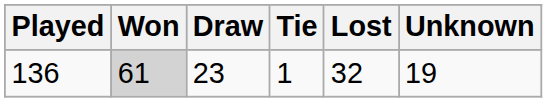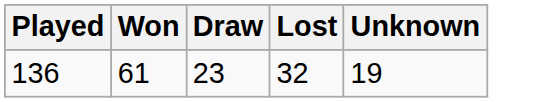 <table class="wikitable">
 <tr>
 <th>Played</th>
 <th>Won</th>
 <th>Draw</th>
-<th>Tie</th>
 <th>Lost</th>
 <th>Unknown</th>
 </tr>
 <tr>
 <td>136</td>
-<td style="background: lightgrey;">61</td>
+<td>61</td>
 <td>23</td>
-<td>1</td>
 <td>32</td>
 <td>19</td>
 </tr>
 </table>
